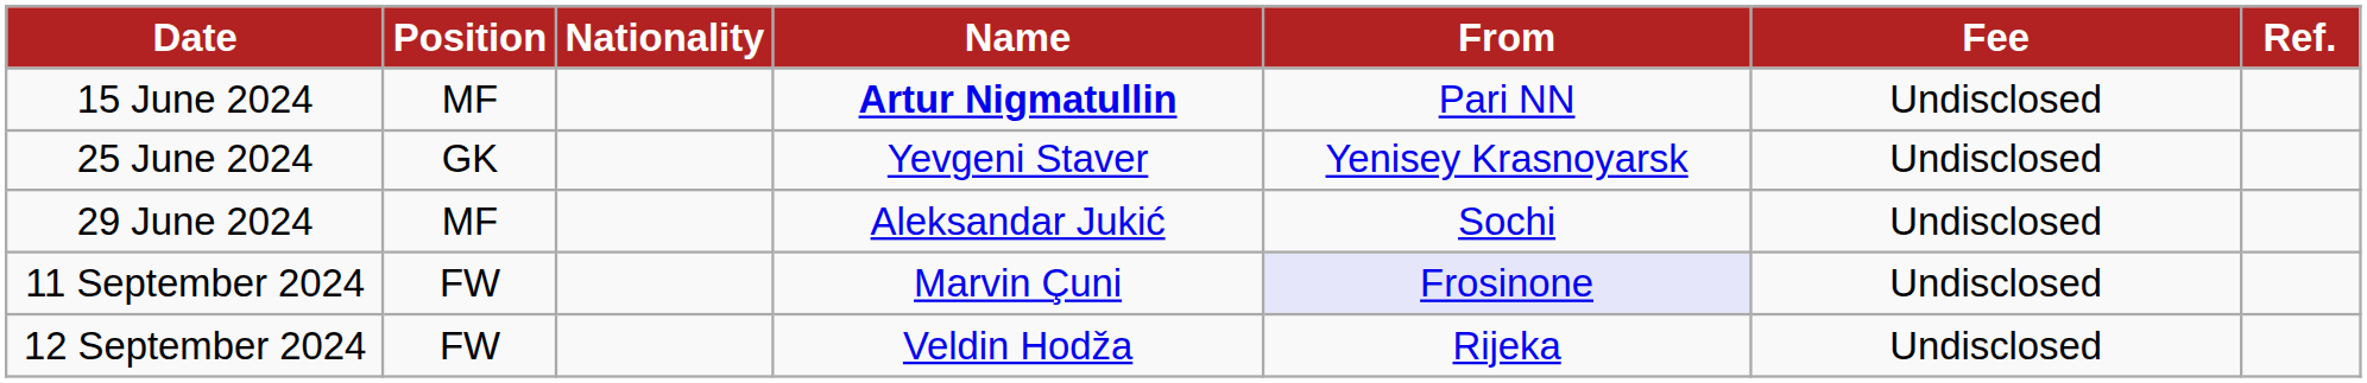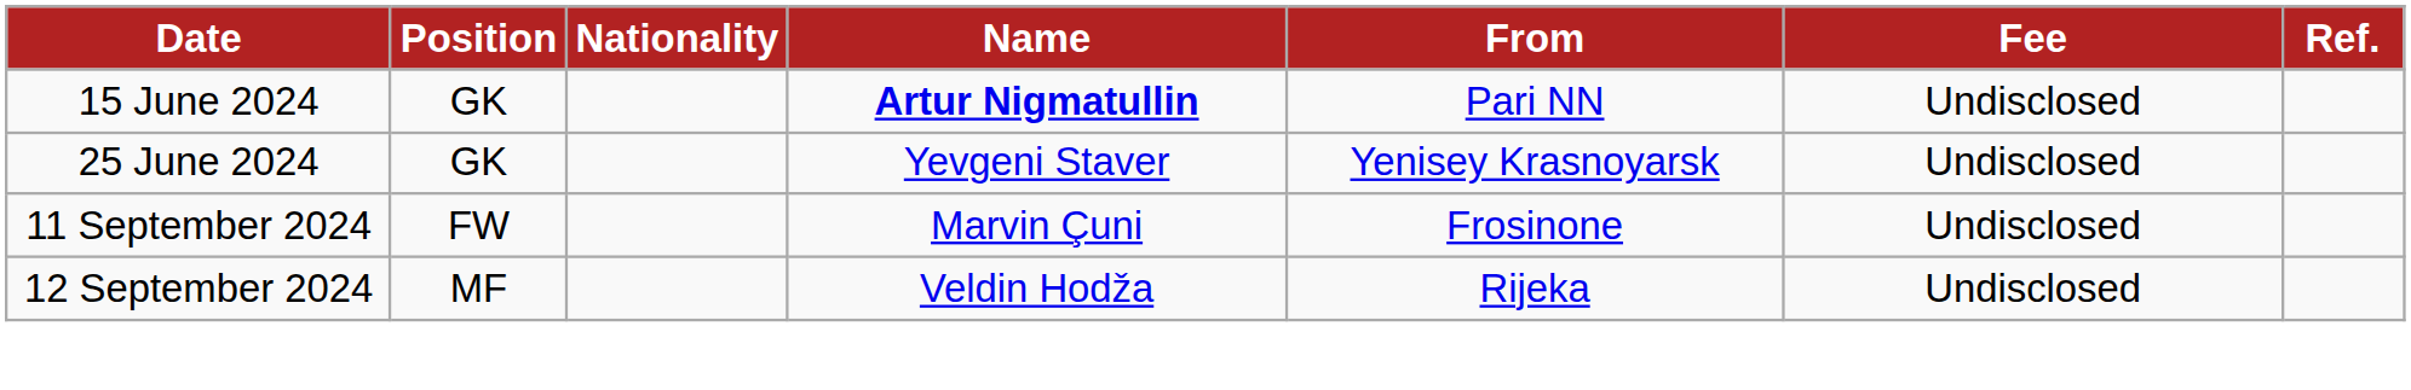 <table class="wikitable"  style="text-align:center; font-size:90%; ">
 <tr>
 <th style="background:#B22222; color:white; width:150px;">Date</th>
 <th style="background:#B22222; color:white; width:50px;">Position</th>
 <th style="background:#B22222; color:white; width:50px;">Nationality</th>
 <th style="background:#B22222; color:white; width:200px;">Name</th>
 <th style="background:#B22222; color:white; width:200px;">From</th>
 <th style="background:#B22222; color:white; width:200px;">Fee</th>
 <th style="background:#B22222; color:white; width:40px;">Ref.</th>
 </tr>
 <tr>
 <td>15 June 2024</td>
-<td>MF</td>
+<td>GK</td>
 <td></td>
 <td><strong><a href='#'>Artur Nigmatullin</a></strong></td>
 <td><a href='#'>Pari NN</a></td>
 <td>Undisclosed</td>
 <td></td>
 </tr>
 <tr>
 <td>25 June 2024</td>
 <td>GK</td>
 <td></td>
 <td><a href='#'>Yevgeni Staver</a></td>
 <td><a href='#'>Yenisey Krasnoyarsk</a></td>
 <td>Undisclosed</td>
 <td></td>
 </tr>
 <tr>
-<td>29 June 2024</td>
-<td>MF</td>
-<td></td>
-<td><a href='#'>Aleksandar Jukić</a></td>
-<td><a href='#'>Sochi</a></td>
-<td>Undisclosed</td>
-<td></td>
-</tr>
-<tr>
 <td>11 September 2024</td>
 <td>FW</td>
 <td></td>
 <td><a href='#'>Marvin Çuni</a></td>
-<td style="background: lavender;"><a href='#'>Frosinone</a></td>
+<td><a href='#'>Frosinone</a></td>
 <td>Undisclosed</td>
 <td></td>
 </tr>
 <tr>
 <td>12 September 2024</td>
-<td>FW</td>
+<td>MF</td>
 <td></td>
 <td><a href='#'>Veldin Hodža</a></td>
 <td><a href='#'>Rijeka</a></td>
 <td>Undisclosed</td>
 <td></td>
 </tr>
 </table>
